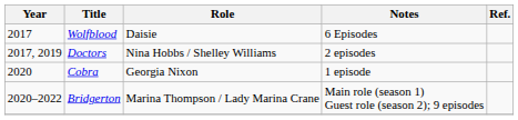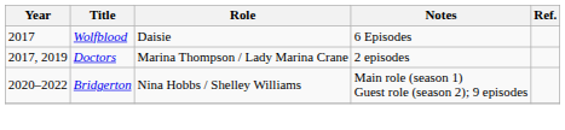 <table class="wikitable">
 <tr>
 <th>Year</th>
 <th>Title</th>
 <th>Role</th>
 <th>Notes</th>
 <th>Ref.</th>
 </tr>
 <tr>
 <td>2017</td>
 <td><em><a href='#'>Wolfblood</a></em></td>
 <td>Daisie</td>
 <td>6 Episodes</td>
 <td></td>
 </tr>
 <tr>
 <td>2017, 2019</td>
 <td><em><a href='#'>Doctors</a></em></td>
-<td>Nina Hobbs / Shelley Williams</td>
+<td>Marina Thompson / Lady Marina Crane</td>
 <td>2 episodes</td>
-<td></td>
-</tr>
-<tr>
-<td>2020</td>
-<td><em><a href='#'>Cobra</a></em></td>
-<td>Georgia Nixon</td>
-<td>1 episode</td>
 <td></td>
 </tr>
 <tr>
 <td>2020–2022</td>
 <td><em><a href='#'>Bridgerton</a></em></td>
-<td>Marina Thompson / Lady Marina Crane</td>
+<td>Nina Hobbs / Shelley Williams</td>
 <td>Main role (season 1)<br>Guest role (season 2);  9 episodes</td>
 <td></td>
 </tr>
 <tr>
 </tr>
 </table>
